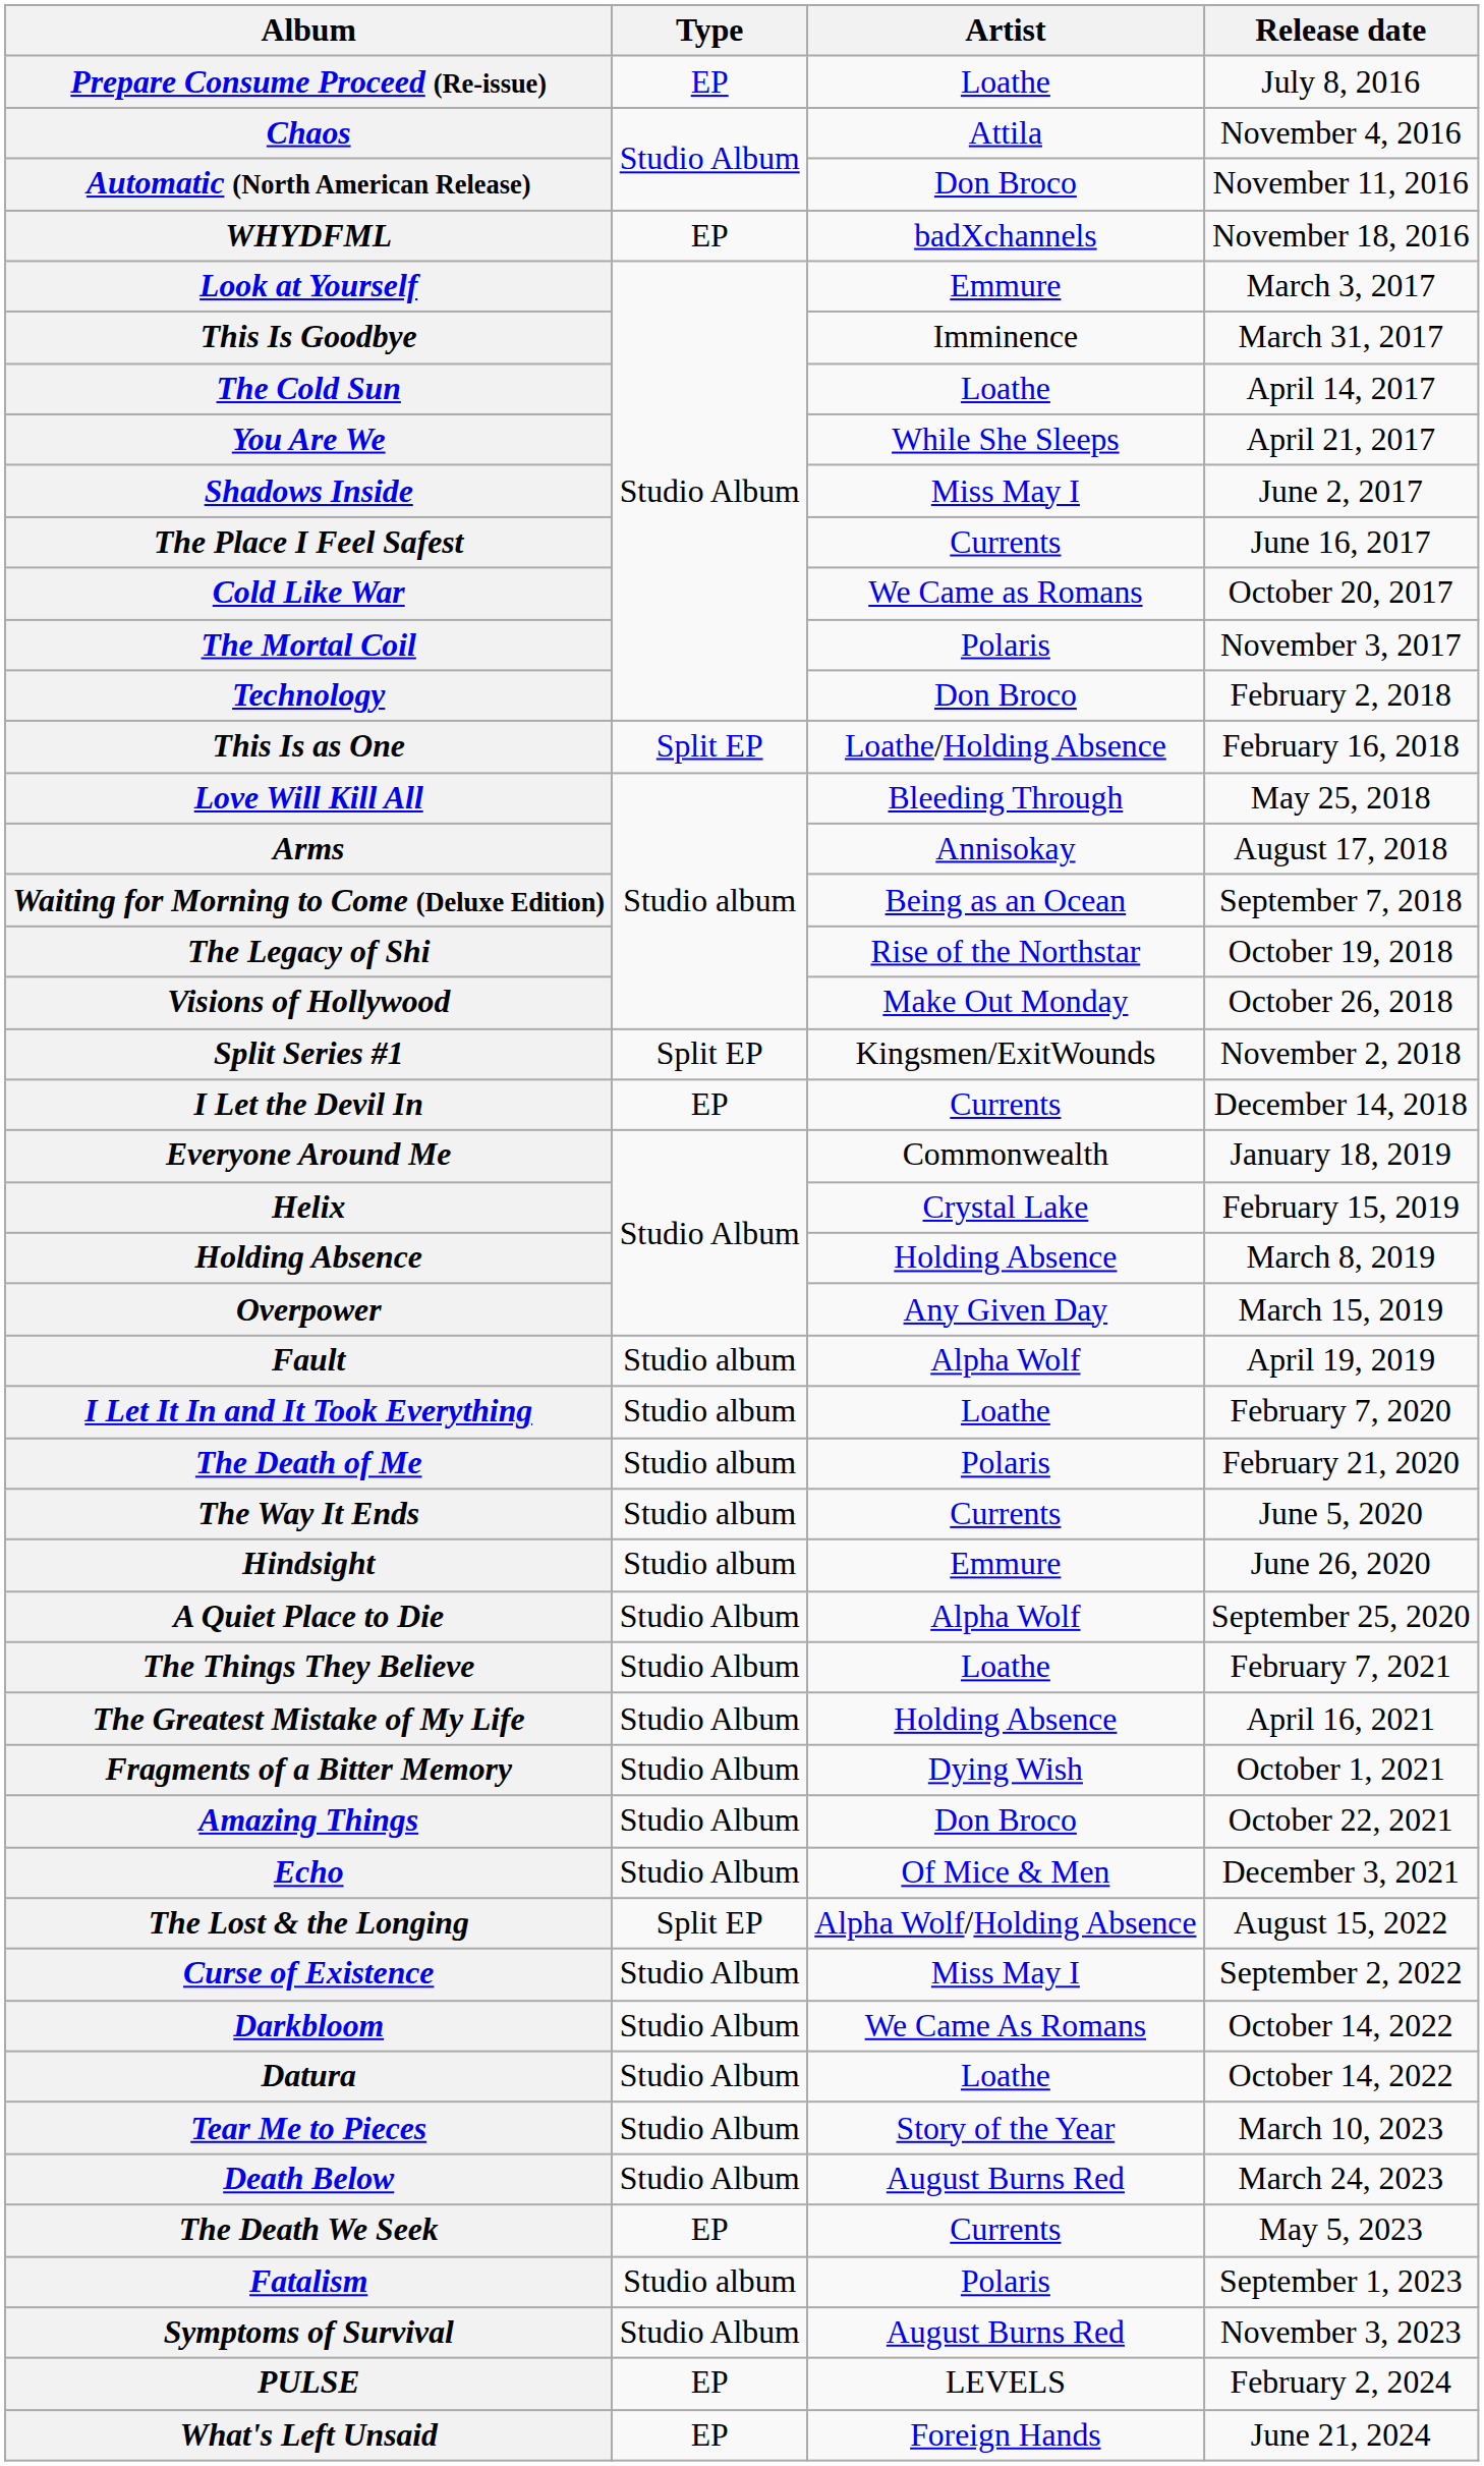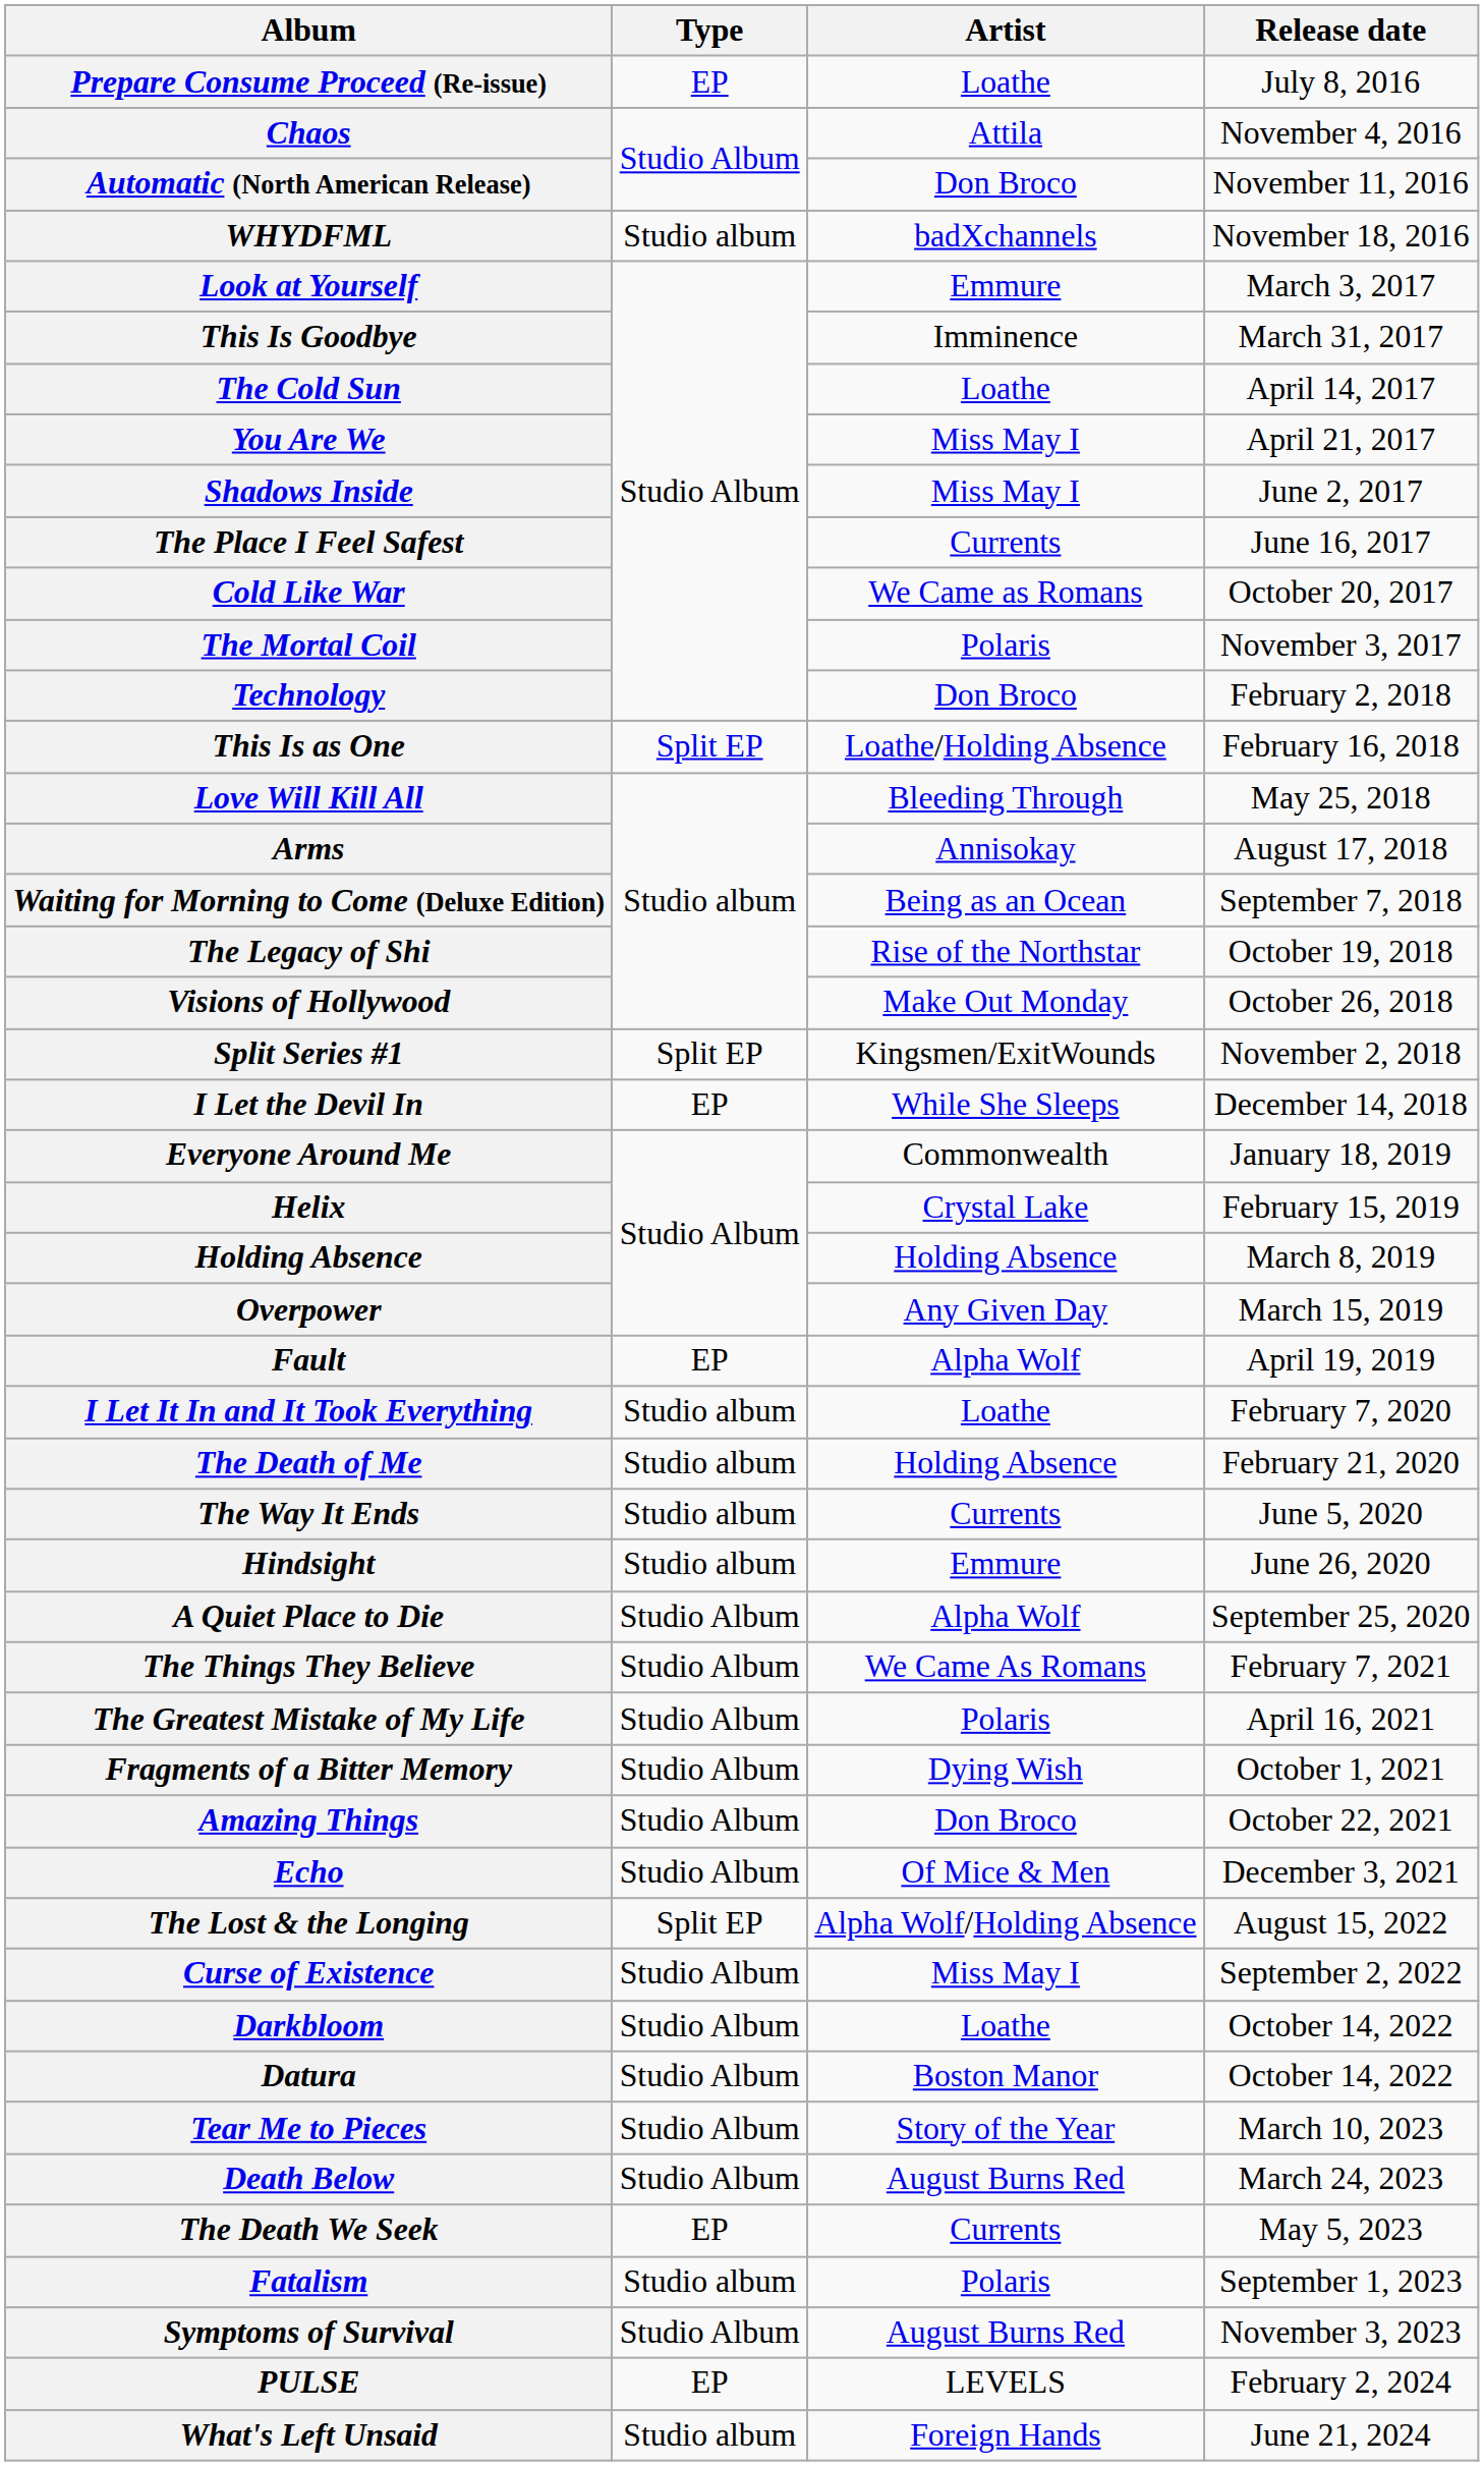 <table class="wikitable plainrowheaders sortable" style="text-align:center;">
 <tr>
 <th>Album</th>
 <th>Type</th>
 <th>Artist</th>
 <th>Release date</th>
 </tr>
 <tr>
 <th scope="row"><em><a href='#'>Prepare Consume Proceed</a></em> <small>(Re-issue)</small></th>
 <td><a href='#'>EP</a></td>
 <td><a href='#'>Loathe</a></td>
 <td>July 8, 2016</td>
 </tr>
 <tr>
 <th scope="row"><em><a href='#'>Chaos</a></em></th>
 <td rowspan="2"><a href='#'>Studio Album</a></td>
 <td><a href='#'>Attila</a></td>
 <td>November 4, 2016</td>
 </tr>
 <tr>
 <th scope="row"><em><a href='#'>Automatic</a></em> <small>(North American Release)</small></th>
 <td><a href='#'>Don Broco</a></td>
 <td>November 11, 2016</td>
 </tr>
 <tr>
 <th scope="row"><em>WHYDFML</em></th>
-<td>EP</td>
+<td>Studio album</td>
 <td><a href='#'>badXchannels</a></td>
 <td>November 18, 2016</td>
 </tr>
 <tr>
 <th scope="row"><em><a href='#'>Look at Yourself</a></em></th>
 <td rowspan="9">Studio Album</td>
 <td><a href='#'>Emmure</a></td>
 <td>March 3, 2017</td>
 </tr>
 <tr>
 <th scope="row"><em>This Is Goodbye</em></th>
 <td>Imminence</td>
 <td>March 31, 2017</td>
 </tr>
 <tr>
 <th scope="row"><em><a href='#'>The Cold Sun</a></em></th>
 <td><a href='#'>Loathe</a></td>
 <td>April 14, 2017</td>
 </tr>
 <tr>
 <th scope="row"><em><a href='#'>You Are We</a></em></th>
-<td><a href='#'>While She Sleeps</a></td>
+<td><a href='#'>Miss May I</a></td>
 <td>April 21, 2017</td>
 </tr>
 <tr>
 <th scope="row"><em><a href='#'>Shadows Inside</a></em></th>
 <td><a href='#'>Miss May I</a></td>
 <td>June 2, 2017</td>
 </tr>
 <tr>
 <th scope="row"><em>The Place I Feel Safest</em></th>
 <td><a href='#'>Currents</a></td>
 <td>June 16, 2017</td>
 </tr>
 <tr>
 <th scope="row"><em><a href='#'>Cold Like War</a></em></th>
 <td><a href='#'>We Came as Romans</a></td>
 <td>October 20, 2017</td>
 </tr>
 <tr>
 <th scope="row"><em><a href='#'>The Mortal Coil</a></em></th>
 <td><a href='#'>Polaris</a></td>
 <td>November 3, 2017</td>
 </tr>
 <tr>
 <th scope="row"><em><a href='#'>Technology</a></em></th>
 <td><a href='#'>Don Broco</a></td>
 <td>February 2, 2018</td>
 </tr>
 <tr>
 <th scope="row"><em>This Is as One</em></th>
 <td><a href='#'>Split EP</a></td>
 <td><a href='#'>Loathe</a>/<a href='#'>Holding Absence</a></td>
 <td>February 16, 2018</td>
 </tr>
 <tr>
 <th scope="row"><em><a href='#'>Love Will Kill All</a></em></th>
 <td rowspan="5">Studio album</td>
 <td><a href='#'>Bleeding Through</a></td>
 <td>May 25, 2018</td>
 </tr>
 <tr>
 <th scope="row"><em>Arms</em></th>
 <td><a href='#'>Annisokay</a></td>
 <td>August 17, 2018</td>
 </tr>
 <tr>
 <th scope="row"><em>Waiting for Morning to Come</em> <small>(Deluxe Edition)</small></th>
 <td><a href='#'>Being as an Ocean</a></td>
 <td>September 7, 2018</td>
 </tr>
 <tr>
 <th scope="row"><em>The Legacy of Shi</em></th>
 <td><a href='#'>Rise of the Northstar</a></td>
 <td>October 19, 2018</td>
 </tr>
 <tr>
 <th scope="row"><em>Visions of Hollywood</em></th>
 <td><a href='#'>Make Out Monday</a></td>
 <td>October 26, 2018</td>
 </tr>
 <tr>
 <th scope="row"><em>Split Series #1</em></th>
 <td>Split EP</td>
 <td>Kingsmen/ExitWounds</td>
 <td>November 2, 2018</td>
 </tr>
 <tr>
 <th scope="row"><em>I Let the Devil In</em></th>
 <td>EP</td>
-<td><a href='#'>Currents</a></td>
+<td><a href='#'>While She Sleeps</a></td>
 <td>December 14, 2018</td>
 </tr>
 <tr>
 <th scope="row"><em>Everyone Around Me</em></th>
 <td rowspan="4">Studio Album</td>
 <td>Commonwealth</td>
 <td>January 18, 2019</td>
 </tr>
 <tr>
 <th scope="row"><em>Helix</em></th>
 <td><a href='#'>Crystal Lake</a></td>
 <td>February 15, 2019</td>
 </tr>
 <tr>
 <th scope="row"><em>Holding Absence</em></th>
 <td><a href='#'>Holding Absence</a></td>
 <td>March 8, 2019</td>
 </tr>
 <tr>
 <th scope="row"><em>Overpower</em></th>
 <td><a href='#'>Any Given Day</a></td>
 <td>March 15, 2019</td>
 </tr>
 <tr>
 <th scope="row"><em>Fault</em></th>
-<td>Studio album</td>
+<td>EP</td>
 <td><a href='#'>Alpha Wolf</a></td>
 <td>April 19, 2019</td>
 </tr>
 <tr>
 <th scope="row"><em><a href='#'>I Let It In and It Took Everything</a></em></th>
 <td>Studio album</td>
 <td><a href='#'>Loathe</a></td>
 <td>February 7, 2020</td>
 </tr>
 <tr>
 <th scope="row"><em><a href='#'>The Death of Me</a></em></th>
 <td>Studio album</td>
-<td><a href='#'>Polaris</a></td>
+<td><a href='#'>Holding Absence</a></td>
 <td>February 21, 2020</td>
 </tr>
 <tr>
 <th scope="row"><em>The Way It Ends</em></th>
 <td>Studio album</td>
 <td><a href='#'>Currents</a></td>
 <td>June 5, 2020</td>
 </tr>
 <tr>
 <th scope="row"><em>Hindsight</em></th>
 <td>Studio album</td>
 <td><a href='#'>Emmure</a></td>
 <td>June 26, 2020</td>
 </tr>
 <tr>
 <th scope="row"><em>A Quiet Place to Die</em></th>
 <td>Studio Album</td>
 <td><a href='#'>Alpha Wolf</a></td>
 <td>September 25, 2020</td>
 </tr>
 <tr>
 <th scope="row"><em>The Things They Believe</em></th>
 <td>Studio Album</td>
-<td><a href='#'>Loathe</a></td>
+<td><a href='#'>We Came As Romans</a></td>
 <td>February 7, 2021</td>
 </tr>
 <tr>
 <th scope="row"><em>The Greatest Mistake of My Life</em></th>
 <td>Studio Album</td>
-<td><a href='#'>Holding Absence</a></td>
+<td><a href='#'>Polaris</a></td>
 <td>April 16, 2021</td>
 </tr>
 <tr>
 <th scope="row"><em>Fragments of a Bitter Memory</em></th>
 <td>Studio Album</td>
 <td><a href='#'>Dying Wish</a></td>
 <td>October 1, 2021</td>
 </tr>
 <tr>
 <th scope="row"><em><a href='#'>Amazing Things</a></em></th>
 <td>Studio Album</td>
 <td><a href='#'>Don Broco</a></td>
 <td>October 22, 2021</td>
 </tr>
 <tr>
 <th scope="row"><em><a href='#'>Echo</a></em></th>
 <td>Studio Album</td>
 <td><a href='#'>Of Mice & Men</a></td>
 <td>December 3, 2021</td>
 </tr>
 <tr>
 <th scope="row"><em>The Lost & the Longing</em></th>
 <td>Split EP</td>
 <td><a href='#'>Alpha Wolf</a>/<a href='#'>Holding Absence</a></td>
 <td>August 15, 2022</td>
 </tr>
 <tr>
 <th scope="row"><em><a href='#'>Curse of Existence</a></em></th>
 <td>Studio Album</td>
 <td><a href='#'>Miss May I</a></td>
 <td>September 2, 2022</td>
 </tr>
 <tr>
 <th scope="row"><em><a href='#'>Darkbloom</a></em></th>
 <td>Studio Album</td>
-<td><a href='#'>We Came As Romans</a></td>
+<td><a href='#'>Loathe</a></td>
 <td>October 14, 2022</td>
 </tr>
 <tr>
 <th scope="row"><em>Datura</em></th>
 <td>Studio Album</td>
-<td><a href='#'>Loathe</a></td>
+<td><a href='#'>Boston Manor</a></td>
 <td>October 14, 2022</td>
 </tr>
 <tr>
 <th scope="row"><em><a href='#'>Tear Me to Pieces</a></em></th>
 <td>Studio Album</td>
 <td><a href='#'>Story of the Year</a></td>
 <td>March 10, 2023</td>
 </tr>
 <tr>
 <th scope="row"><em><a href='#'>Death Below</a></em></th>
 <td>Studio Album</td>
 <td><a href='#'>August Burns Red</a></td>
 <td>March 24, 2023</td>
 </tr>
 <tr>
 <th scope="row"><em>The Death We Seek</em></th>
 <td>EP</td>
 <td><a href='#'>Currents</a></td>
 <td>May 5, 2023</td>
 </tr>
 <tr>
 <th scope="row"><em><a href='#'>Fatalism</a></em></th>
 <td>Studio album</td>
 <td><a href='#'>Polaris</a></td>
 <td>September 1, 2023</td>
 </tr>
 <tr>
 <th scope="row"><em>Symptoms of Survival</em></th>
 <td>Studio Album</td>
 <td><a href='#'>August Burns Red</a></td>
 <td>November 3, 2023</td>
 </tr>
 <tr>
 <th scope="row"><em>PULSE</em> </th>
 <td>EP</td>
 <td>LEVELS</td>
 <td>February 2, 2024</td>
 </tr>
 <tr>
 <th scope="row"><em>What's Left Unsaid</em></th>
-<td>EP</td>
+<td>Studio album</td>
 <td><a href='#'>Foreign Hands</a></td>
 <td>June 21, 2024</td>
 </tr>
 </table>
